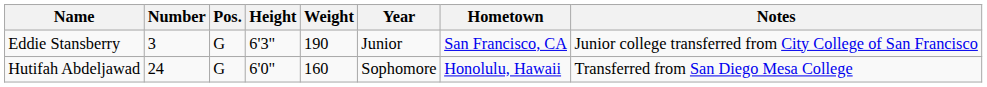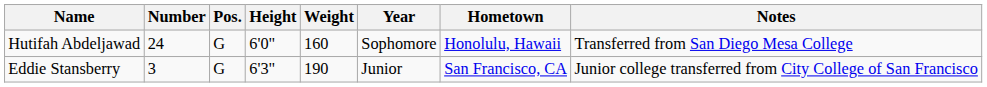 <table class="wikitable sortable" border="1">
 <tr>
 <th>Name</th>
 <th>Number</th>
 <th>Pos.</th>
 <th>Height</th>
 <th>Weight</th>
 <th>Year</th>
 <th>Hometown</th>
 <th class="unsortable">Notes</th>
 </tr>
 <tr>
+<td>Hutifah Abdeljawad</td>
+<td>24</td>
+<td>G</td>
+<td>6'0"</td>
+<td>160</td>
+<td>Sophomore</td>
+<td><a href='#'>Honolulu, Hawaii</a></td>
+<td>Transferred from <a href='#'>San Diego Mesa College</a></td>
+</tr>
+<tr>
 <td>Eddie Stansberry</td>
 <td>3</td>
 <td>G</td>
 <td>6'3"</td>
 <td>190</td>
 <td>Junior</td>
 <td><a href='#'>San Francisco, CA</a></td>
 <td>Junior college transferred from <a href='#'>City College of San Francisco</a></td>
 </tr>
-<tr>
-<td>Hutifah Abdeljawad</td>
-<td>24</td>
-<td>G</td>
-<td>6'0"</td>
-<td>160</td>
-<td>Sophomore</td>
-<td><a href='#'>Honolulu, Hawaii</a></td>
-<td>Transferred from <a href='#'>San Diego Mesa College</a></td>
-</tr>
 </table>
